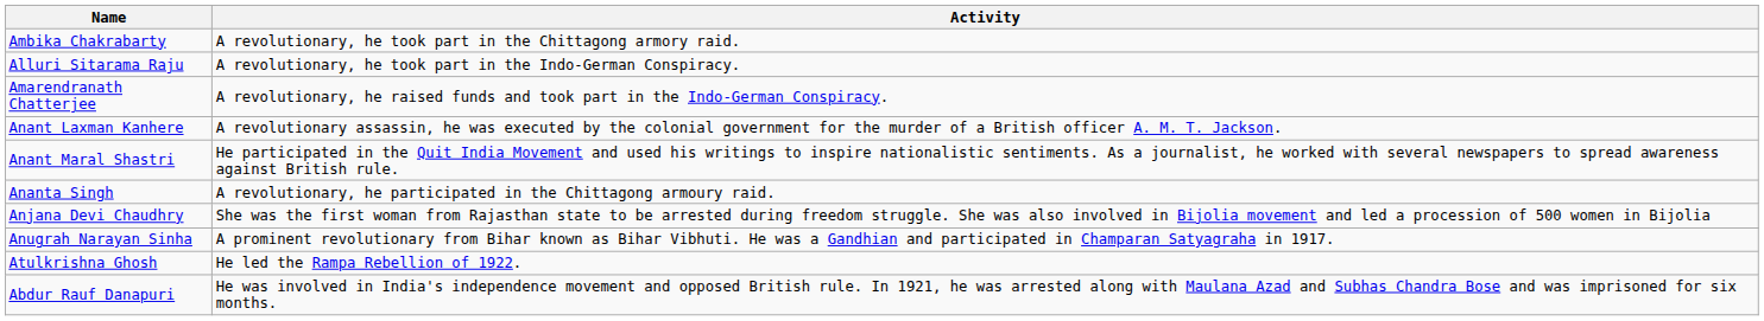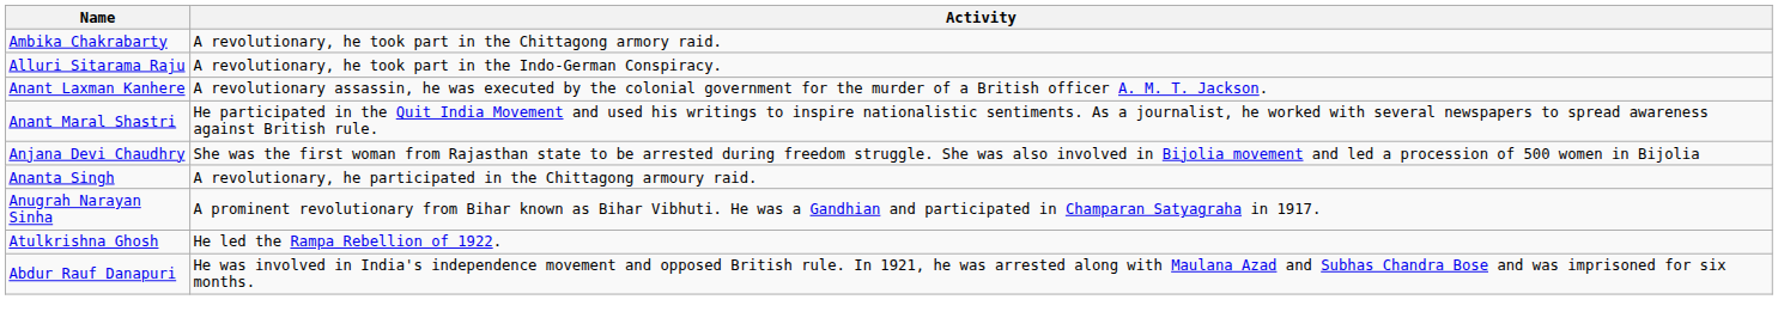 <table class="wikitable sortable">
 <tr>
 <th>Name</th>
 <th>Activity</th>
 </tr>
 <tr>
 <td><a href='#'>Ambika Chakrabarty</a></td>
 <td>A revolutionary, he took part in the Chittagong armory raid.</td>
 </tr>
 <tr>
 <td><a href='#'>Alluri Sitarama Raju</a></td>
 <td>A revolutionary, he took part in the Indo-German Conspiracy.</td>
 </tr>
 <tr>
-<td><a href='#'>Amarendranath Chatterjee</a></td>
-<td>A revolutionary, he raised funds and took part in the <a href='#'>Indo-German Conspiracy</a>.</td>
-</tr>
-<tr>
 <td><a href='#'>Anant Laxman Kanhere</a></td>
 <td>A revolutionary assassin, he was executed by the colonial government for the murder of a British officer <a href='#'>A.&nbsp;M.&nbsp;T. Jackson</a>.</td>
 </tr>
 <tr>
 <td><a href='#'>Anant Maral Shastri</a></td>
 <td>He participated in the <a href='#'>Quit India Movement</a> and used his writings to inspire nationalistic sentiments. As a journalist, he worked with several newspapers to spread awareness against British rule.</td>
 </tr>
 <tr>
+<td><a href='#'>Anjana Devi Chaudhry</a></td>
+<td>She was the first woman from Rajasthan state to be arrested during freedom struggle. She was also involved in <a href='#'>Bijolia movement</a> and led a procession of 500 women in Bijolia</td>
+</tr>
+<tr>
 <td><a href='#'>Ananta Singh</a></td>
 <td>A revolutionary, he participated in the Chittagong armoury raid.</td>
-</tr>
-<tr>
-<td><a href='#'>Anjana Devi Chaudhry</a></td>
-<td>She was the first woman from Rajasthan state to be arrested during freedom struggle. She was also involved in <a href='#'>Bijolia movement</a> and led a procession of 500 women in Bijolia</td>
 </tr>
 <tr>
 <td><a href='#'>Anugrah Narayan Sinha</a></td>
 <td>A prominent revolutionary from Bihar known as Bihar Vibhuti. He was a <a href='#'>Gandhian</a> and participated in <a href='#'>Champaran Satyagraha</a> in 1917.</td>
 </tr>
 <tr>
 <td><a href='#'>Atulkrishna Ghosh</a></td>
 <td>He led the <a href='#'>Rampa Rebellion of 1922</a>.</td>
 </tr>
 <tr>
 <td><a href='#'>Abdur Rauf Danapuri</a></td>
 <td>He was involved in India's independence movement and opposed British rule. In 1921, he was arrested along with <a href='#'>Maulana Azad</a> and <a href='#'>Subhas Chandra Bose</a> and was imprisoned for six months.</td>
 </tr>
 </table>
